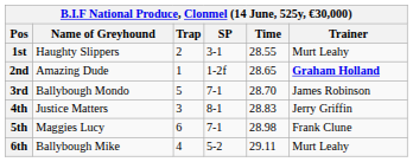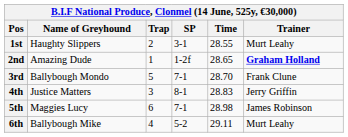 <table class="wikitable">
 <tr>
 <th colspan="6"><a href='#'>B.I.F National Produce</a>, <a href='#'>Clonmel</a> (14 June, 525y, €30,000)</th>
 </tr>
 <tr>
 <th width=30>Pos</th>
 <th width=180>Name of Greyhound</th>
 <th width=30>Trap</th>
 <th width=50>SP</th>
 <th width=50>Time</th>
 <th width=150>Trainer</th>
 </tr>
 <tr>
 <th>1st</th>
 <td>Haughty Slippers</td>
 <td>2</td>
 <td>3-1</td>
 <td>28.55</td>
 <td>Murt Leahy</td>
 </tr>
 <tr>
 <th>2nd</th>
 <td>Amazing Dude</td>
 <td>1</td>
 <td>1-2f</td>
 <td>28.65</td>
 <td><strong><a href='#'>Graham Holland</a></strong></td>
 </tr>
 <tr>
 <th>3rd</th>
 <td>Ballybough Mondo</td>
 <td>5</td>
 <td>7-1</td>
 <td>28.70</td>
-<td>James Robinson</td>
+<td>Frank Clune</td>
 </tr>
 <tr>
 <th>4th</th>
 <td>Justice Matters</td>
 <td>3</td>
 <td>8-1</td>
 <td>28.83</td>
 <td>Jerry Griffin</td>
 </tr>
 <tr>
 <th>5th</th>
 <td>Maggies Lucy</td>
 <td>6</td>
 <td>7-1</td>
 <td>28.98</td>
-<td>Frank Clune</td>
+<td>James Robinson</td>
 </tr>
 <tr>
 <th>6th</th>
 <td>Ballybough Mike</td>
 <td>4</td>
 <td>5-2</td>
 <td>29.11</td>
 <td>Murt Leahy</td>
 </tr>
 </table>
